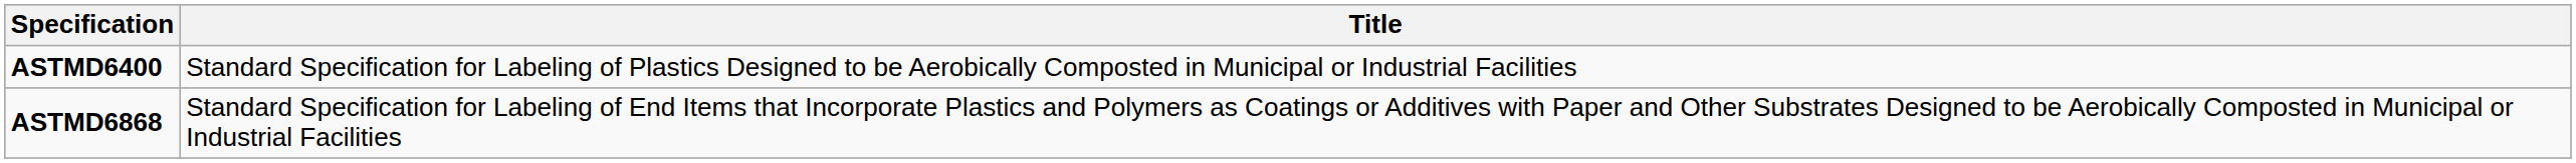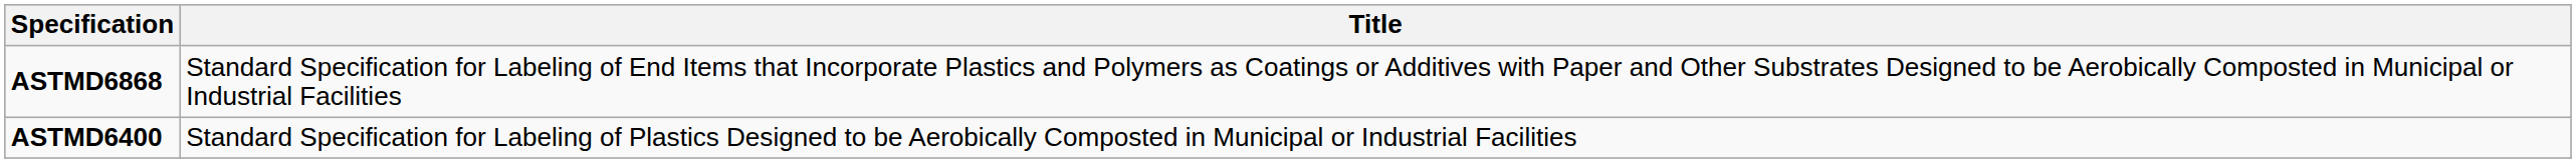 <table class="wikitable">
 <tr>
 <th>Specification</th>
 <th>Title</th>
 </tr>
 <tr>
+<td><strong>ASTMD6868</strong></td>
+<td>Standard Specification for Labeling of End Items that Incorporate Plastics and Polymers as Coatings or Additives with Paper and Other Substrates Designed to be Aerobically Composted in Municipal or Industrial Facilities</td>
+</tr>
+<tr>
 <td><strong>ASTMD6400</strong></td>
 <td>Standard Specification for Labeling of Plastics Designed to be Aerobically Composted in Municipal or Industrial Facilities</td>
 </tr>
-<tr>
-<td><strong>ASTMD6868</strong></td>
-<td>Standard Specification for Labeling of End Items that Incorporate Plastics and Polymers as Coatings or Additives with Paper and Other Substrates Designed to be Aerobically Composted in Municipal or Industrial Facilities</td>
-</tr>
 </table>
